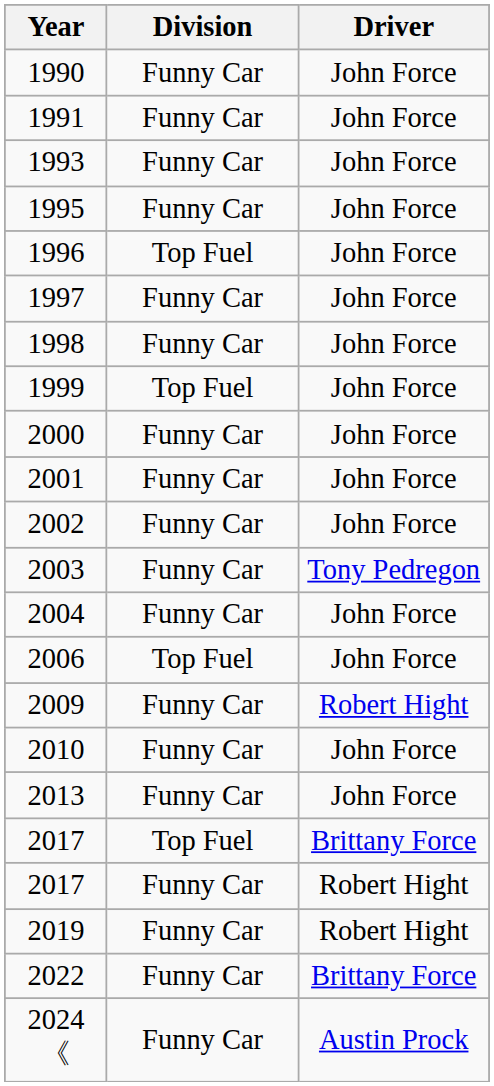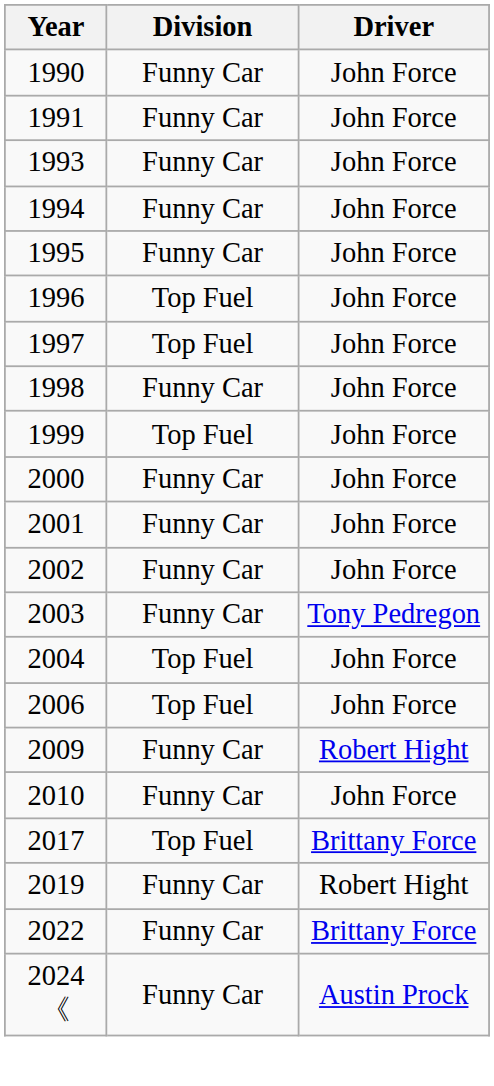 <table class="wikitable" style="text-align: center;">
 <tr>
 <th width="50">Year</th>
 <th width="100">Division</th>
 <th width="100">Driver</th>
 </tr>
 <tr>
 <td>1990</td>
 <td>Funny Car</td>
 <td>John Force</td>
 </tr>
 <tr>
 <td>1991</td>
 <td>Funny Car</td>
 <td>John Force</td>
 </tr>
 <tr>
 <td>1993</td>
 <td>Funny Car</td>
 <td>John Force</td>
 </tr>
 <tr>
+<td>1994</td>
+<td>Funny Car</td>
+<td>John Force</td>
+</tr>
+<tr>
 <td>1995</td>
 <td>Funny Car</td>
 <td>John Force</td>
 </tr>
 <tr>
 <td>1996</td>
 <td>Top Fuel</td>
 <td>John Force</td>
 </tr>
 <tr>
 <td>1997</td>
-<td>Funny Car</td>
+<td>Top Fuel</td>
 <td>John Force</td>
 </tr>
 <tr>
 <td>1998</td>
 <td>Funny Car</td>
 <td>John Force</td>
 </tr>
 <tr>
 <td>1999</td>
 <td>Top Fuel</td>
 <td>John Force</td>
 </tr>
 <tr>
 <td>2000</td>
 <td>Funny Car</td>
 <td>John Force</td>
 </tr>
 <tr>
 <td>2001</td>
 <td>Funny Car</td>
 <td>John Force</td>
 </tr>
 <tr>
 <td>2002</td>
 <td>Funny Car</td>
 <td>John Force</td>
 </tr>
 <tr>
 <td>2003</td>
 <td>Funny Car</td>
 <td><a href='#'>Tony Pedregon</a></td>
 </tr>
 <tr>
 <td>2004</td>
-<td>Funny Car</td>
+<td>Top Fuel</td>
 <td>John Force</td>
 </tr>
 <tr>
 <td>2006</td>
 <td>Top Fuel</td>
 <td>John Force</td>
 </tr>
 <tr>
 <td>2009</td>
 <td>Funny Car</td>
 <td><a href='#'>Robert Hight</a></td>
 </tr>
 <tr>
 <td>2010</td>
 <td>Funny Car</td>
 <td>John Force</td>
 </tr>
 <tr>
-<td>2013</td>
-<td>Funny Car</td>
-<td>John Force</td>
-</tr>
-<tr>
 <td>2017</td>
 <td>Top Fuel</td>
 <td><a href='#'>Brittany Force</a></td>
-</tr>
-<tr>
-<td>2017</td>
-<td>Funny Car</td>
-<td>Robert Hight</td>
 </tr>
 <tr>
 <td>2019</td>
 <td>Funny Car</td>
 <td>Robert Hight</td>
 </tr>
 <tr>
 <td>2022</td>
 <td>Funny Car</td>
 <td><a href='#'>Brittany Force</a></td>
 </tr>
 <tr>
 <td>2024   《</td>
 <td>Funny Car</td>
 <td><a href='#'>Austin Prock</a></td>
 </tr>
 </table>
